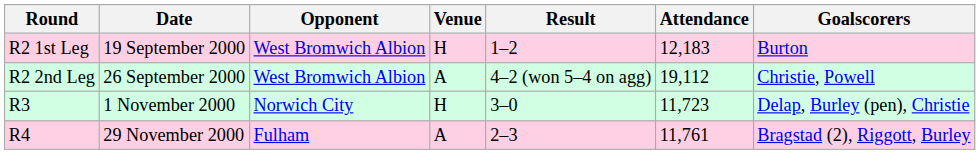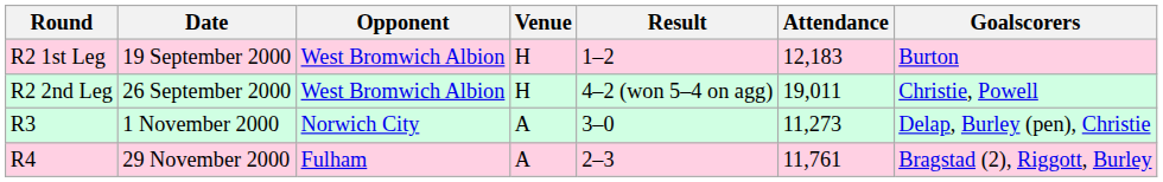 <table class="wikitable">
 <tr>
 <th>Round</th>
 <th>Date</th>
 <th>Opponent</th>
 <th>Venue</th>
 <th>Result</th>
 <th>Attendance</th>
 <th>Goalscorers</th>
 </tr>
 <tr style="background-color: #ffd0e3;">
 <td>R2 1st Leg</td>
 <td>19 September 2000</td>
 <td><a href='#'>West Bromwich Albion</a></td>
 <td>H</td>
 <td>1–2</td>
 <td>12,183</td>
 <td><a href='#'>Burton</a></td>
 </tr>
 <tr style="background-color: #d0ffe3;">
 <td>R2 2nd Leg</td>
 <td>26 September 2000</td>
 <td><a href='#'>West Bromwich Albion</a></td>
-<td>A</td>
+<td>H</td>
 <td>4–2 (won 5–4 on agg)</td>
-<td>19,112</td>
+<td>19,011</td>
 <td><a href='#'>Christie</a>, <a href='#'>Powell</a></td>
 </tr>
 <tr style="background-color: #d0ffe3;">
 <td>R3</td>
 <td>1 November 2000</td>
 <td><a href='#'>Norwich City</a></td>
-<td>H</td>
+<td>A</td>
 <td>3–0</td>
-<td>11,723</td>
+<td>11,273</td>
 <td><a href='#'>Delap</a>, <a href='#'>Burley</a> (pen), <a href='#'>Christie</a></td>
 </tr>
 <tr style="background-color: #ffd0e3;">
 <td>R4</td>
 <td>29 November 2000</td>
 <td><a href='#'>Fulham</a></td>
 <td>A</td>
 <td>2–3</td>
 <td>11,761</td>
 <td><a href='#'>Bragstad</a> (2), <a href='#'>Riggott</a>, <a href='#'>Burley</a></td>
 </tr>
 </table>
